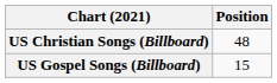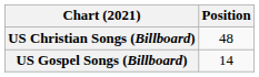 <table class="wikitable plainrowheaders sortable" style="text-align:center">
 <tr>
 <th scope="col">Chart (2021)</th>
 <th scope="col">Position</th>
 </tr>
 <tr>
 <th scope="row">US Christian Songs (<em>Billboard</em>)</th>
 <td>48</td>
 </tr>
 <tr>
 <th scope="row">US Gospel Songs (<em>Billboard</em>)</th>
-<td>15</td>
+<td>14</td>
 </tr>
 </table>
